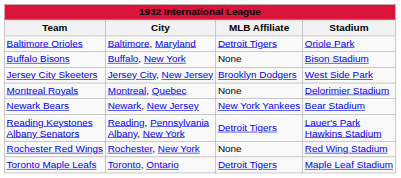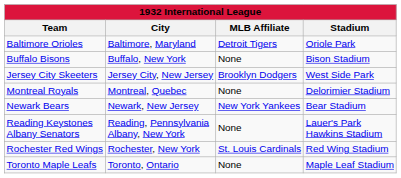 <table class="wikitable" style="width:auto">
 <tr>
 <td bgcolor="#DC143C" align="center" colspan="7"><strong><span>1932 International League</span></strong></td>
 </tr>
 <tr>
 <th>Team</th>
 <th>City</th>
 <th>MLB Affiliate</th>
 <th>Stadium</th>
 </tr>
 <tr>
 <td><a href='#'>Baltimore Orioles</a></td>
 <td><a href='#'>Baltimore</a>, <a href='#'>Maryland</a></td>
 <td><a href='#'>Detroit Tigers</a></td>
 <td><a href='#'>Oriole Park</a></td>
 </tr>
 <tr>
 <td><a href='#'>Buffalo Bisons</a></td>
 <td><a href='#'>Buffalo</a>, <a href='#'>New York</a></td>
 <td>None</td>
 <td><a href='#'>Bison Stadium</a></td>
 </tr>
 <tr>
 <td><a href='#'>Jersey City Skeeters</a></td>
 <td><a href='#'>Jersey City</a>, <a href='#'>New Jersey</a></td>
 <td><a href='#'>Brooklyn Dodgers</a></td>
 <td><a href='#'>West Side Park</a></td>
 </tr>
 <tr>
 <td><a href='#'>Montreal Royals</a></td>
 <td><a href='#'>Montreal</a>, <a href='#'>Quebec</a></td>
 <td>None</td>
 <td><a href='#'>Delorimier Stadium</a></td>
 </tr>
 <tr>
 <td><a href='#'>Newark Bears</a></td>
 <td><a href='#'>Newark</a>, <a href='#'>New Jersey</a></td>
 <td><a href='#'>New York Yankees</a></td>
 <td><a href='#'>Bear Stadium</a></td>
 </tr>
 <tr>
 <td><a href='#'>Reading Keystones</a> <br> <a href='#'>Albany Senators</a></td>
 <td><a href='#'>Reading</a>, <a href='#'>Pennsylvania</a> <br> <a href='#'>Albany</a>, <a href='#'>New York</a></td>
-<td><a href='#'>Detroit Tigers</a></td>
+<td>None</td>
 <td><a href='#'>Lauer's Park</a> <br> <a href='#'>Hawkins Stadium</a></td>
 </tr>
 <tr>
 <td><a href='#'>Rochester Red Wings</a></td>
 <td><a href='#'>Rochester</a>, <a href='#'>New York</a></td>
-<td>None</td>
+<td><a href='#'>St. Louis Cardinals</a></td>
 <td><a href='#'>Red Wing Stadium</a></td>
 </tr>
 <tr>
 <td><a href='#'>Toronto Maple Leafs</a></td>
 <td><a href='#'>Toronto</a>, <a href='#'>Ontario</a></td>
-<td><a href='#'>Detroit Tigers</a></td>
+<td>None</td>
 <td><a href='#'>Maple Leaf Stadium</a></td>
 </tr>
 </table>
